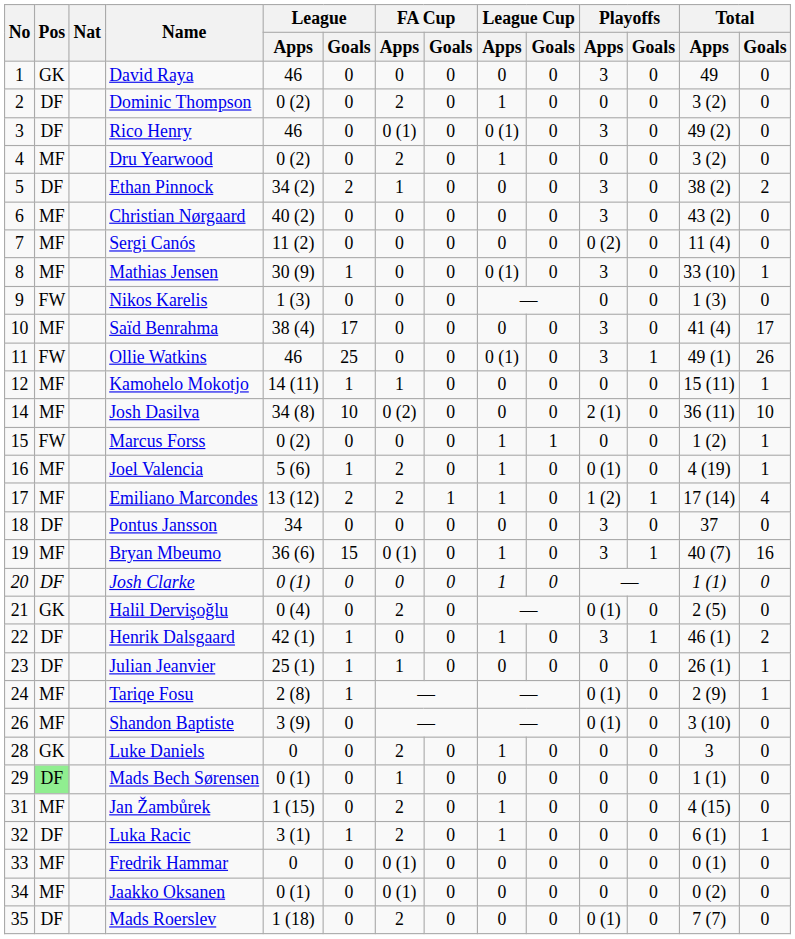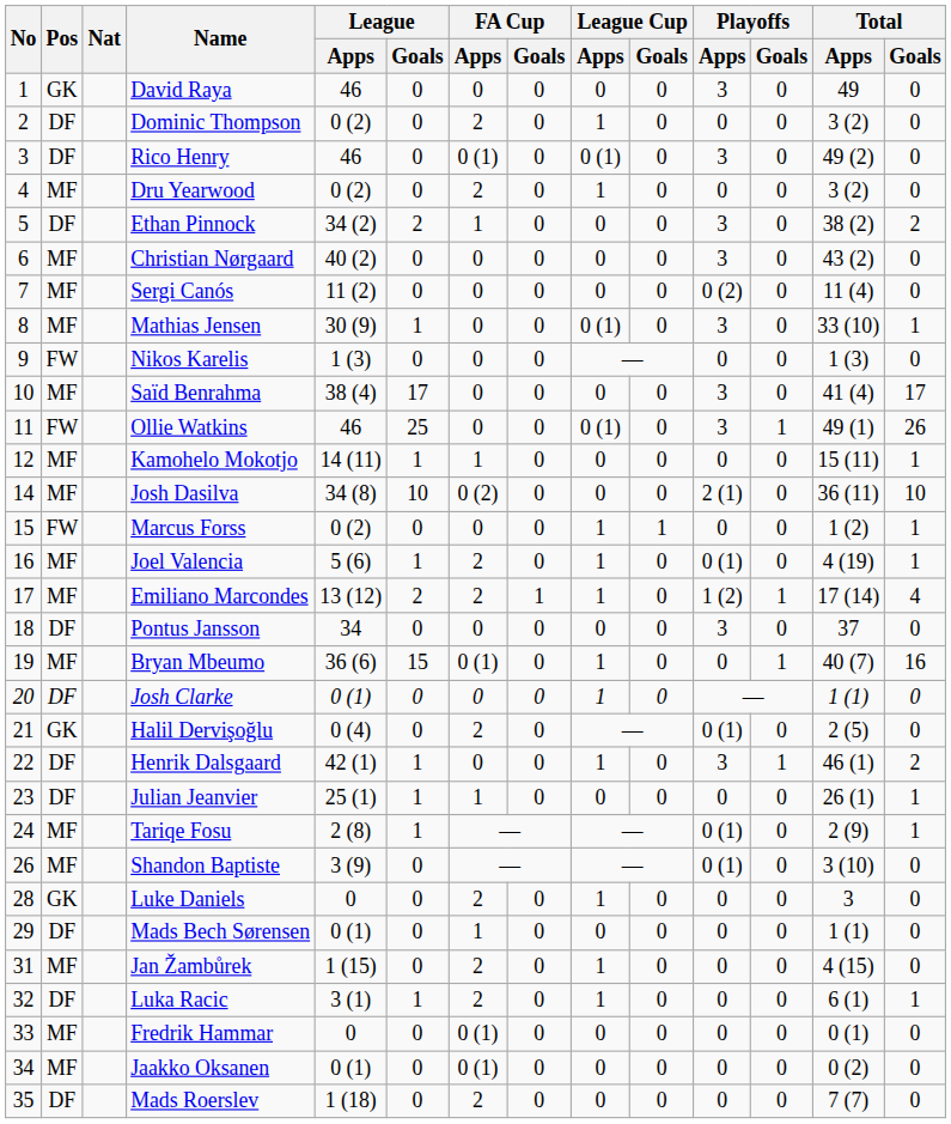 <table class="wikitable sortable" style="text-align:center">
 <tr>
 <th rowspan="2">No</th>
 <th rowspan="2">Pos</th>
 <th rowspan="2">Nat</th>
 <th rowspan="2">Name</th>
 <th colspan="2" style="width:85px;">League</th>
 <th colspan="2" style="width:85px;">FA Cup</th>
 <th colspan="2" style="width:85px;">League Cup</th>
 <th colspan="2">Playoffs</th>
 <th colspan="2" style="width:85px;">Total</th>
 </tr>
 <tr>
 <th>Apps</th>
 <th>Goals</th>
 <th>Apps</th>
 <th>Goals</th>
 <th>Apps</th>
 <th>Goals</th>
 <th>Apps</th>
 <th>Goals</th>
 <th>Apps</th>
 <th>Goals</th>
 </tr>
 <tr>
 <td>1</td>
 <td>GK</td>
 <td></td>
 <td style="text-align:left;"><a href='#'>David Raya</a></td>
 <td>46</td>
 <td>0</td>
 <td>0</td>
 <td>0</td>
 <td>0</td>
 <td>0</td>
 <td>3</td>
 <td>0</td>
 <td>49</td>
 <td>0</td>
 </tr>
 <tr>
 <td>2</td>
 <td>DF</td>
 <td></td>
 <td style="text-align:left;"><a href='#'>Dominic Thompson</a></td>
 <td>0 (2)</td>
 <td>0</td>
 <td>2</td>
 <td>0</td>
 <td>1</td>
 <td>0</td>
 <td>0</td>
 <td>0</td>
 <td>3 (2)</td>
 <td>0</td>
 </tr>
 <tr>
 <td>3</td>
 <td>DF</td>
 <td></td>
 <td style="text-align:left;"><a href='#'>Rico Henry</a></td>
 <td>46</td>
 <td>0</td>
 <td>0 (1)</td>
 <td>0</td>
 <td>0 (1)</td>
 <td>0</td>
 <td>3</td>
 <td>0</td>
 <td>49 (2)</td>
 <td>0</td>
 </tr>
 <tr>
 <td>4</td>
 <td>MF</td>
 <td></td>
 <td style="text-align:left;"><a href='#'>Dru Yearwood</a></td>
 <td>0 (2)</td>
 <td>0</td>
 <td>2</td>
 <td>0</td>
 <td>1</td>
 <td>0</td>
 <td>0</td>
 <td>0</td>
 <td>3 (2)</td>
 <td>0</td>
 </tr>
 <tr>
 <td>5</td>
 <td>DF</td>
 <td></td>
 <td style="text-align:left;"><a href='#'>Ethan Pinnock</a></td>
 <td>34 (2)</td>
 <td>2</td>
 <td>1</td>
 <td>0</td>
 <td>0</td>
 <td>0</td>
 <td>3</td>
 <td>0</td>
 <td>38 (2)</td>
 <td>2</td>
 </tr>
 <tr>
 <td>6</td>
 <td>MF</td>
 <td></td>
 <td style="text-align:left;"><a href='#'>Christian Nørgaard</a></td>
 <td>40 (2)</td>
 <td>0</td>
 <td>0</td>
 <td>0</td>
 <td>0</td>
 <td>0</td>
 <td>3</td>
 <td>0</td>
 <td>43 (2)</td>
 <td>0</td>
 </tr>
 <tr>
 <td>7</td>
 <td>MF</td>
 <td></td>
 <td style="text-align:left;"><a href='#'>Sergi Canós</a></td>
 <td>11 (2)</td>
 <td>0</td>
 <td>0</td>
 <td>0</td>
 <td>0</td>
 <td>0</td>
 <td>0 (2)</td>
 <td>0</td>
 <td>11 (4)</td>
 <td>0</td>
 </tr>
 <tr>
 <td>8</td>
 <td>MF</td>
 <td></td>
 <td style="text-align:left;"><a href='#'>Mathias Jensen</a></td>
 <td>30 (9)</td>
 <td>1</td>
 <td>0</td>
 <td>0</td>
 <td>0 (1)</td>
 <td>0</td>
 <td>3</td>
 <td>0</td>
 <td>33 (10)</td>
 <td>1</td>
 </tr>
 <tr>
 <td>9</td>
 <td>FW</td>
 <td></td>
 <td style="text-align:left;"><a href='#'>Nikos Karelis</a></td>
 <td>1 (3)</td>
 <td>0</td>
 <td>0</td>
 <td>0</td>
 <td colspan="2">—</td>
 <td>0</td>
 <td>0</td>
 <td>1 (3)</td>
 <td>0</td>
 </tr>
 <tr>
 <td>10</td>
 <td>MF</td>
 <td></td>
 <td style="text-align:left;"><a href='#'>Saïd Benrahma</a></td>
 <td>38 (4)</td>
 <td>17</td>
 <td>0</td>
 <td>0</td>
 <td>0</td>
 <td>0</td>
 <td>3</td>
 <td>0</td>
 <td>41 (4)</td>
 <td>17</td>
 </tr>
 <tr>
 <td>11</td>
 <td>FW</td>
 <td></td>
 <td style="text-align:left;"><a href='#'>Ollie Watkins</a></td>
 <td>46</td>
 <td>25</td>
 <td>0</td>
 <td>0</td>
 <td>0 (1)</td>
 <td>0</td>
 <td>3</td>
 <td>1</td>
 <td>49 (1)</td>
 <td>26</td>
 </tr>
 <tr>
 <td>12</td>
 <td>MF</td>
 <td></td>
 <td style="text-align:left;"><a href='#'>Kamohelo Mokotjo</a></td>
 <td>14 (11)</td>
 <td>1</td>
 <td>1</td>
 <td>0</td>
 <td>0</td>
 <td>0</td>
 <td>0</td>
 <td>0</td>
 <td>15 (11)</td>
 <td>1</td>
 </tr>
 <tr>
 <td>14</td>
 <td>MF</td>
 <td></td>
 <td style="text-align:left;"><a href='#'>Josh Dasilva</a></td>
 <td>34 (8)</td>
 <td>10</td>
 <td>0 (2)</td>
 <td>0</td>
 <td>0</td>
 <td>0</td>
 <td>2 (1)</td>
 <td>0</td>
 <td>36 (11)</td>
 <td>10</td>
 </tr>
 <tr>
 <td>15</td>
 <td>FW</td>
 <td></td>
 <td style="text-align:left;"><a href='#'>Marcus Forss</a></td>
 <td>0 (2)</td>
 <td>0</td>
 <td>0</td>
 <td>0</td>
 <td>1</td>
 <td>1</td>
 <td>0</td>
 <td>0</td>
 <td>1 (2)</td>
 <td>1</td>
 </tr>
 <tr>
 <td>16</td>
 <td>MF</td>
 <td></td>
 <td style="text-align:left;"><a href='#'>Joel Valencia</a></td>
 <td>5 (6)</td>
 <td>1</td>
 <td>2</td>
 <td>0</td>
 <td>1</td>
 <td>0</td>
 <td>0 (1)</td>
 <td>0</td>
 <td>4 (19)</td>
 <td>1</td>
 </tr>
 <tr>
 <td>17</td>
 <td>MF</td>
 <td></td>
 <td style="text-align:left;"><a href='#'>Emiliano Marcondes</a></td>
 <td>13 (12)</td>
 <td>2</td>
 <td>2</td>
 <td>1</td>
 <td>1</td>
 <td>0</td>
 <td>1 (2)</td>
 <td>1</td>
 <td>17 (14)</td>
 <td>4</td>
 </tr>
 <tr>
 <td>18</td>
 <td>DF</td>
 <td></td>
 <td style="text-align:left;"><a href='#'>Pontus Jansson</a></td>
 <td>34</td>
 <td>0</td>
 <td>0</td>
 <td>0</td>
 <td>0</td>
 <td>0</td>
 <td>3</td>
 <td>0</td>
 <td>37</td>
 <td>0</td>
 </tr>
 <tr>
 <td>19</td>
 <td>MF</td>
 <td></td>
 <td style="text-align:left;"><a href='#'>Bryan Mbeumo</a></td>
 <td>36 (6)</td>
 <td>15</td>
 <td>0 (1)</td>
 <td>0</td>
 <td>1</td>
 <td>0</td>
-<td>3</td>
+<td>0</td>
 <td>1</td>
 <td>40 (7)</td>
 <td>16</td>
 </tr>
 <tr>
 <td><em>20</em></td>
 <td><em>DF</em></td>
 <td><em></em></td>
 <td style="text-align:left;"><a href='#'><em>Josh Clarke</em></a></td>
 <td><em>0 (1)</em></td>
 <td><em>0</em></td>
 <td><em>0</em></td>
 <td><em>0</em></td>
 <td><em>1</em></td>
 <td><em>0</em></td>
 <td colspan="2">—</td>
 <td><em>1 (1)</em></td>
 <td><em>0</em></td>
 </tr>
 <tr>
 <td>21</td>
 <td>GK</td>
 <td></td>
 <td style="text-align:left;"><a href='#'>Halil Dervişoğlu</a></td>
 <td>0 (4)</td>
 <td>0</td>
 <td>2</td>
 <td>0</td>
 <td colspan="2">—</td>
 <td>0 (1)</td>
 <td>0</td>
 <td>2 (5)</td>
 <td>0</td>
 </tr>
 <tr>
 <td>22</td>
 <td>DF</td>
 <td></td>
 <td style="text-align:left;"><a href='#'>Henrik Dalsgaard</a></td>
 <td>42 (1)</td>
 <td>1</td>
 <td>0</td>
 <td>0</td>
 <td>1</td>
 <td>0</td>
 <td>3</td>
 <td>1</td>
 <td>46 (1)</td>
 <td>2</td>
 </tr>
 <tr>
 <td>23</td>
 <td>DF</td>
 <td></td>
 <td style="text-align:left;"><a href='#'>Julian Jeanvier</a></td>
 <td>25 (1)</td>
 <td>1</td>
 <td>1</td>
 <td>0</td>
 <td>0</td>
 <td>0</td>
 <td>0</td>
 <td>0</td>
 <td>26 (1)</td>
 <td>1</td>
 </tr>
 <tr>
 <td>24</td>
 <td>MF</td>
 <td></td>
 <td style="text-align:left;"><a href='#'>Tariqe Fosu</a></td>
 <td>2 (8)</td>
 <td>1</td>
 <td colspan="2">—</td>
 <td colspan="2">—</td>
 <td>0 (1)</td>
 <td>0</td>
 <td>2 (9)</td>
 <td>1</td>
 </tr>
 <tr>
 <td>26</td>
 <td>MF</td>
 <td></td>
 <td style="text-align:left;"><a href='#'>Shandon Baptiste</a></td>
 <td>3 (9)</td>
 <td>0</td>
 <td colspan="2">—</td>
 <td colspan="2">—</td>
 <td>0 (1)</td>
 <td>0</td>
 <td>3 (10)</td>
 <td>0</td>
 </tr>
 <tr>
 <td>28</td>
 <td>GK</td>
 <td></td>
 <td style="text-align:left;"><a href='#'>Luke Daniels</a></td>
 <td>0</td>
 <td>0</td>
 <td>2</td>
 <td>0</td>
 <td>1</td>
 <td>0</td>
 <td>0</td>
 <td>0</td>
 <td>3</td>
 <td>0</td>
 </tr>
 <tr>
 <td>29</td>
-<td style="background: lightgreen;">DF</td>
+<td>DF</td>
 <td></td>
 <td style="text-align:left;"><a href='#'>Mads Bech Sørensen</a></td>
 <td>0 (1)</td>
 <td>0</td>
 <td>1</td>
 <td>0</td>
 <td>0</td>
 <td>0</td>
 <td>0</td>
 <td>0</td>
 <td>1 (1)</td>
 <td>0</td>
 </tr>
 <tr>
 <td>31</td>
 <td>MF</td>
 <td></td>
 <td style="text-align:left;"><a href='#'>Jan Žambůrek</a></td>
 <td>1 (15)</td>
 <td>0</td>
 <td>2</td>
 <td>0</td>
 <td>1</td>
 <td>0</td>
 <td>0</td>
 <td>0</td>
 <td>4 (15)</td>
 <td>0</td>
 </tr>
 <tr>
 <td>32</td>
 <td>DF</td>
 <td></td>
 <td style="text-align:left;"><a href='#'>Luka Racic</a></td>
 <td>3 (1)</td>
 <td>1</td>
 <td>2</td>
 <td>0</td>
 <td>1</td>
 <td>0</td>
 <td>0</td>
 <td>0</td>
 <td>6 (1)</td>
 <td>1</td>
 </tr>
 <tr>
 <td>33</td>
 <td>MF</td>
 <td></td>
 <td style="text-align:left;"><a href='#'>Fredrik Hammar</a></td>
 <td>0</td>
 <td>0</td>
 <td>0 (1)</td>
 <td>0</td>
 <td>0</td>
 <td>0</td>
 <td>0</td>
 <td>0</td>
 <td>0 (1)</td>
 <td>0</td>
 </tr>
 <tr>
 <td>34</td>
 <td>MF</td>
 <td></td>
 <td style="text-align:left;"><a href='#'>Jaakko Oksanen</a></td>
 <td>0 (1)</td>
 <td>0</td>
 <td>0 (1)</td>
 <td>0</td>
 <td>0</td>
 <td>0</td>
 <td>0</td>
 <td>0</td>
 <td>0 (2)</td>
 <td>0</td>
 </tr>
 <tr>
 <td>35</td>
 <td>DF</td>
 <td></td>
 <td style="text-align:left;"><a href='#'>Mads Roerslev</a></td>
 <td>1 (18)</td>
 <td>0</td>
 <td>2</td>
 <td>0</td>
 <td>0</td>
 <td>0</td>
-<td>0 (1)</td>
+<td>0</td>
 <td>0</td>
 <td>7 (7)</td>
 <td>0</td>
 </tr>
 </table>
